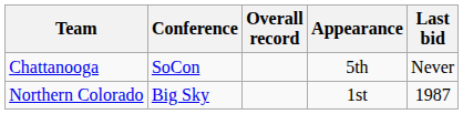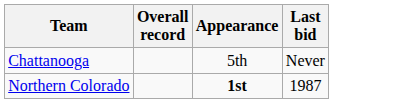 <table class="wikitable sortable" style="text-align: center;">
 <tr>
 <th>Team</th>
-<th>Conference</th>
 <th data-sort-type="number">Overall<br>record</th>
 <th data-sort-type="number">Appearance</th>
 <th>Last<br>bid</th>
 </tr>
 <tr>
 <td align="left"><a href='#'>Chattanooga</a></td>
-<td align="left"><a href='#'>SoCon</a></td>
 <td></td>
 <td>5th</td>
 <td>Never</td>
 </tr>
 <tr>
 <td align="left"><a href='#'>Northern Colorado</a></td>
-<td align="left"><a href='#'>Big Sky</a></td>
 <td></td>
-<td>1st</td>
+<td><strong>1st</strong></td>
 <td>1987</td>
 </tr>
 </table>
